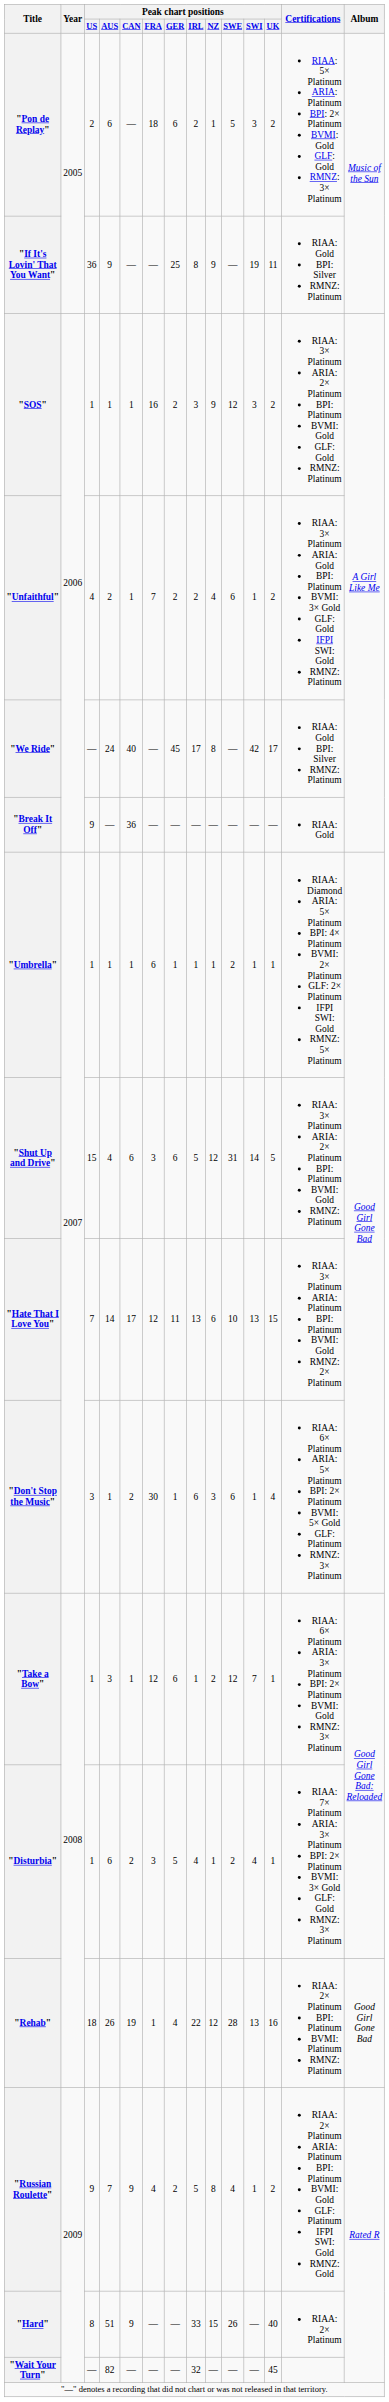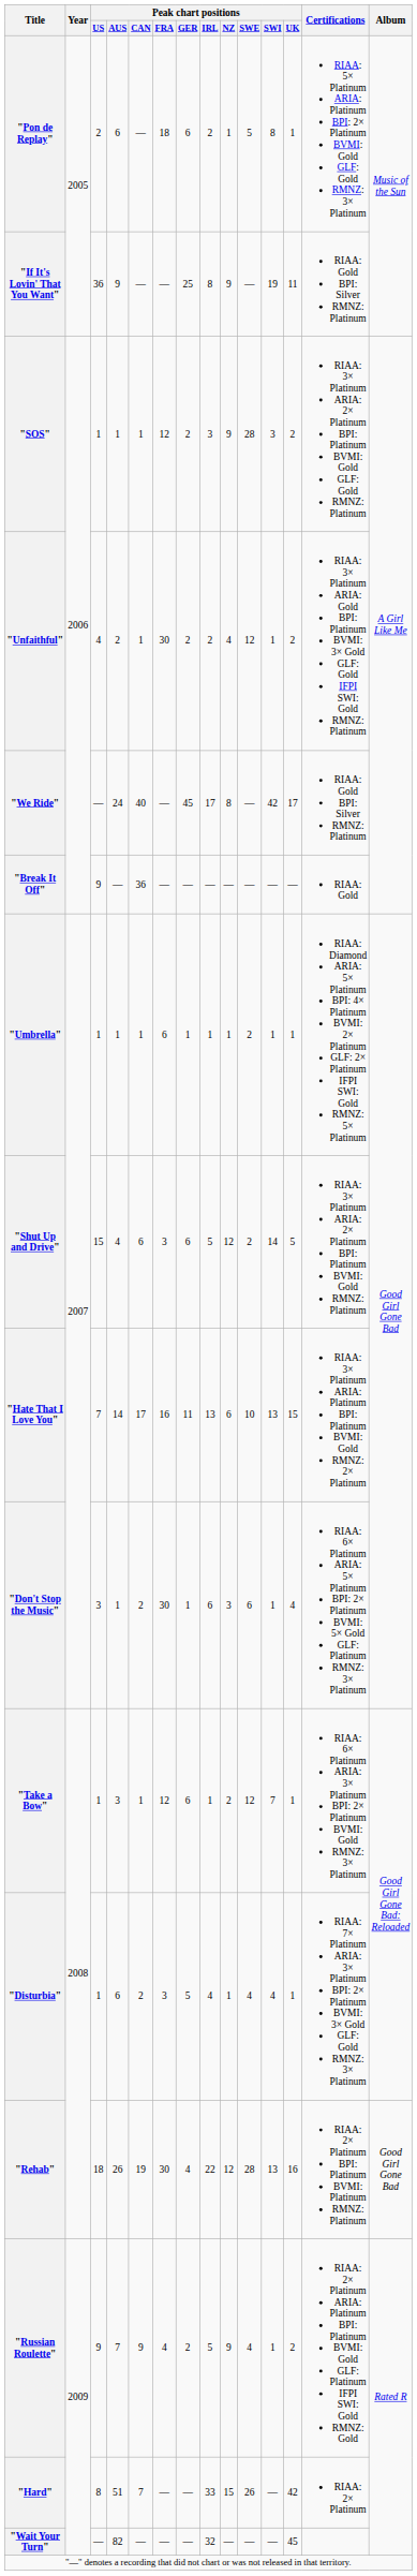 <table class="wikitable plainrowheaders" style="text-align:center;" border="1">
 <tr>
 <th scope="col" rowspan="2" style="width:19em;">Title</th>
 <th scope="col" rowspan="2">Year</th>
 <th colspan="10">Peak chart positions</th>
 <th scope="col" rowspan="2" style="width:14em;"><a href='#'>Certifications</a></th>
 <th scope="col" rowspan="2">Album</th>
 </tr>
 <tr>
 <th scope="col" style="width:2.5em;font-size:90%;"><a href='#'>US</a><br></th>
 <th scope="col" style="width:2.5em;font-size:90%;"><a href='#'>AUS</a><br></th>
 <th scope="col" style="width:2.5em;font-size:90%;"><a href='#'>CAN</a><br></th>
 <th scope="col" style="width:2.5em;font-size:90%;"><a href='#'>FRA</a><br></th>
 <th scope="col" style="width:2.5em;font-size:90%;"><a href='#'>GER</a><br></th>
 <th scope="col" style="width:2.5em;font-size:90%;"><a href='#'>IRL</a><br></th>
 <th scope="col" style="width:2.5em;font-size:90%;"><a href='#'>NZ</a><br></th>
 <th scope="col" style="width:2.5em;font-size:90%;"><a href='#'>SWE</a><br></th>
 <th scope="col" style="width:2.5em;font-size:90%;"><a href='#'>SWI</a><br></th>
 <th scope="col" style="width:2.5em;font-size:90%;"><a href='#'>UK</a><br></th>
 </tr>
 <tr>
 <th scope="row">"<a href='#'>Pon de Replay</a>"</th>
 <td rowspan="2">2005</td>
 <td>2</td>
 <td>6</td>
 <td>—</td>
 <td>18</td>
 <td>6</td>
 <td>2</td>
 <td>1</td>
 <td>5</td>
-<td>3</td>
-<td>2</td>
+<td>8</td>
+<td>1</td>
 <td><br><ul><li><a href='#'>RIAA</a>: 5× Platinum</li><li><a href='#'>ARIA</a>: Platinum</li><li><a href='#'>BPI</a>: 2× Platinum</li><li><a href='#'>BVMI</a>: Gold</li><li><a href='#'>GLF</a>: Gold</li><li><a href='#'>RMNZ</a>: 3× Platinum</li></ul></td>
 <td rowspan="2"><em><a href='#'>Music of the Sun</a></em></td>
 </tr>
 <tr>
 <th scope="row">"<a href='#'>If It's Lovin' That You Want</a>"</th>
 <td>36</td>
 <td>9</td>
 <td>—</td>
 <td>—</td>
 <td>25</td>
 <td>8</td>
 <td>9</td>
 <td>—</td>
 <td>19</td>
 <td>11</td>
 <td><br><ul><li>RIAA: Gold</li><li>BPI: Silver</li><li>RMNZ: Platinum</li></ul></td>
 </tr>
 <tr>
 <th scope="row">"<a href='#'>SOS</a>"</th>
 <td rowspan="4">2006</td>
 <td>1</td>
 <td>1</td>
 <td>1</td>
-<td>16</td>
+<td>12</td>
 <td>2</td>
 <td>3</td>
 <td>9</td>
-<td>12</td>
+<td>28</td>
 <td>3</td>
 <td>2</td>
 <td><br><ul><li>RIAA: 3× Platinum</li><li>ARIA: 2× Platinum</li><li>BPI: Platinum</li><li>BVMI: Gold</li><li>GLF: Gold</li><li>RMNZ: Platinum</li></ul></td>
 <td rowspan="4"><em><a href='#'>A Girl Like Me</a></em></td>
 </tr>
 <tr>
 <th scope="row">"<a href='#'>Unfaithful</a>"</th>
 <td>4</td>
 <td>2</td>
 <td>1</td>
-<td>7</td>
+<td>30</td>
 <td>2</td>
 <td>2</td>
 <td>4</td>
-<td>6</td>
+<td>12</td>
 <td>1</td>
 <td>2</td>
 <td><br><ul><li>RIAA: 3× Platinum</li><li>ARIA: Gold</li><li>BPI: Platinum</li><li>BVMI: 3× Gold</li><li>GLF: Gold</li><li><a href='#'>IFPI</a> SWI: Gold</li><li>RMNZ: Platinum</li></ul></td>
 </tr>
 <tr>
 <th scope="row">"<a href='#'>We Ride</a>"</th>
 <td>—</td>
 <td>24</td>
 <td>40</td>
 <td>—</td>
 <td>45</td>
 <td>17</td>
 <td>8</td>
 <td>—</td>
 <td>42</td>
 <td>17</td>
 <td><br><ul><li>RIAA: Gold</li><li>BPI: Silver</li><li>RMNZ: Platinum</li></ul></td>
 </tr>
 <tr>
 <th scope="row">"<a href='#'>Break It Off</a>"<br></th>
 <td>9</td>
 <td>—</td>
 <td>36</td>
 <td>—</td>
 <td>—</td>
 <td>—</td>
 <td>—</td>
 <td>—</td>
 <td>—</td>
 <td>—</td>
 <td><br><ul><li>RIAA: Gold</li></ul></td>
 </tr>
 <tr>
 <th scope="row">"<a href='#'>Umbrella</a>"<br></th>
 <td rowspan="4">2007</td>
 <td>1</td>
 <td>1</td>
 <td>1</td>
 <td>6</td>
 <td>1</td>
 <td>1</td>
 <td>1</td>
 <td>2</td>
 <td>1</td>
 <td>1</td>
 <td><br><ul><li>RIAA: Diamond</li><li>ARIA: 5× Platinum</li><li>BPI: 4× Platinum</li><li>BVMI: 2× Platinum</li><li>GLF: 2× Platinum</li><li>IFPI SWI: Gold</li><li>RMNZ: 5× Platinum</li></ul></td>
 <td rowspan="4"><em><a href='#'>Good Girl Gone Bad</a></em></td>
 </tr>
 <tr>
 <th scope="row">"<a href='#'>Shut Up and Drive</a>"</th>
 <td>15</td>
 <td>4</td>
 <td>6</td>
 <td>3</td>
 <td>6</td>
 <td>5</td>
 <td>12</td>
-<td>31</td>
+<td>2</td>
 <td>14</td>
 <td>5</td>
 <td><br><ul><li>RIAA: 3× Platinum</li><li>ARIA: 2× Platinum</li><li>BPI: Platinum</li><li>BVMI: Gold</li><li>RMNZ: Platinum</li></ul></td>
 </tr>
 <tr>
 <th scope="row">"<a href='#'>Hate That I Love You</a>"<br></th>
 <td>7</td>
 <td>14</td>
 <td>17</td>
-<td>12</td>
+<td>16</td>
 <td>11</td>
 <td>13</td>
 <td>6</td>
 <td>10</td>
 <td>13</td>
 <td>15</td>
 <td><br><ul><li>RIAA: 3× Platinum</li><li>ARIA: Platinum</li><li>BPI: Platinum</li><li>BVMI: Gold</li><li>RMNZ: 2× Platinum</li></ul></td>
 </tr>
 <tr>
 <th scope="row">"<a href='#'>Don't Stop the Music</a>"</th>
 <td>3</td>
 <td>1</td>
 <td>2</td>
 <td>30</td>
 <td>1</td>
 <td>6</td>
 <td>3</td>
 <td>6</td>
 <td>1</td>
 <td>4</td>
 <td><br><ul><li>RIAA: 6× Platinum</li><li>ARIA: 5× Platinum</li><li>BPI: 2× Platinum</li><li>BVMI: 5× Gold</li><li>GLF: Platinum</li><li>RMNZ: 3× Platinum</li></ul></td>
 </tr>
 <tr>
 <th scope="row">"<a href='#'>Take a Bow</a>"</th>
 <td rowspan="3">2008</td>
 <td>1</td>
 <td>3</td>
 <td>1</td>
 <td>12</td>
 <td>6</td>
 <td>1</td>
 <td>2</td>
 <td>12</td>
 <td>7</td>
 <td>1</td>
 <td><br><ul><li>RIAA: 6× Platinum</li><li>ARIA: 3× Platinum</li><li>BPI: 2× Platinum</li><li>BVMI: Gold</li><li>RMNZ: 3× Platinum</li></ul></td>
 <td rowspan="2"><em><a href='#'>Good Girl Gone Bad: Reloaded</a></em></td>
 </tr>
 <tr>
 <th scope="row">"<a href='#'>Disturbia</a>"</th>
 <td>1</td>
 <td>6</td>
 <td>2</td>
 <td>3</td>
 <td>5</td>
 <td>4</td>
 <td>1</td>
-<td>2</td>
+<td>4</td>
 <td>4</td>
 <td>1</td>
 <td><br><ul><li>RIAA: 7× Platinum</li><li>ARIA: 3× Platinum</li><li>BPI: 2× Platinum</li><li>BVMI: 3× Gold</li><li>GLF: Gold</li><li>RMNZ: 3× Platinum</li></ul></td>
 </tr>
 <tr>
 <th scope="row">"<a href='#'>Rehab</a>"</th>
 <td>18</td>
 <td>26</td>
 <td>19</td>
-<td>1</td>
+<td>30</td>
 <td>4</td>
 <td>22</td>
 <td>12</td>
 <td>28</td>
 <td>13</td>
 <td>16</td>
 <td><br><ul><li>RIAA: 2× Platinum</li><li>BPI: Platinum</li><li>BVMI: Platinum</li><li>RMNZ: Platinum</li></ul></td>
 <td><em>Good Girl Gone Bad</em></td>
 </tr>
 <tr>
 <th scope="row">"<a href='#'>Russian Roulette</a>"</th>
 <td rowspan="3">2009</td>
 <td>9</td>
 <td>7</td>
 <td>9</td>
 <td>4</td>
 <td>2</td>
 <td>5</td>
-<td>8</td>
+<td>9</td>
 <td>4</td>
 <td>1</td>
 <td>2</td>
 <td><br><ul><li>RIAA: 2× Platinum</li><li>ARIA: Platinum</li><li>BPI: Platinum</li><li>BVMI: Gold</li><li>GLF: Platinum</li><li>IFPI SWI: Gold</li><li>RMNZ: Gold</li></ul></td>
 <td rowspan="3"><em><a href='#'>Rated R</a></em></td>
 </tr>
 <tr>
 <th scope="row">"<a href='#'>Hard</a>"<br></th>
 <td>8</td>
 <td>51</td>
-<td>9</td>
+<td>7</td>
 <td>—</td>
 <td>—</td>
 <td>33</td>
 <td>15</td>
 <td>26</td>
 <td>—</td>
-<td>40</td>
+<td>42</td>
 <td><br><ul><li>RIAA: 2× Platinum</li></ul></td>
 </tr>
 <tr>
 <th scope="row">"<a href='#'>Wait Your Turn</a>"</th>
 <td>—</td>
 <td>82</td>
 <td>—</td>
 <td>—</td>
 <td>—</td>
 <td>32</td>
 <td>—</td>
 <td>—</td>
 <td>—</td>
 <td>45</td>
 </tr>
 <tr>
 <td colspan="15" style="font-size:90%">"—" denotes a recording that did not chart or was not released in that territory.</td>
 </tr>
 </table>
